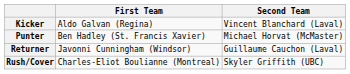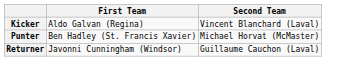 <table class="wikitable">
 <tr>
 <th></th>
 <th>First Team</th>
 <th>Second Team</th>
 </tr>
 <tr>
 <th>Kicker</th>
 <td>Aldo Galvan (Regina)</td>
 <td>Vincent Blanchard (Laval)</td>
 </tr>
 <tr>
 <th>Punter</th>
 <td>Ben Hadley (St. Francis Xavier)</td>
 <td>Michael Horvat (McMaster)</td>
 </tr>
 <tr>
 <th>Returner</th>
 <td>Javonni Cunningham (Windsor)</td>
 <td>Guillaume Cauchon (Laval)</td>
 </tr>
-<tr>
-<th>Rush/Cover</th>
-<td>Charles-Eliot Boulianne (Montreal)</td>
-<td>Skyler Griffith (UBC)</td>
-</tr>
 </table>
